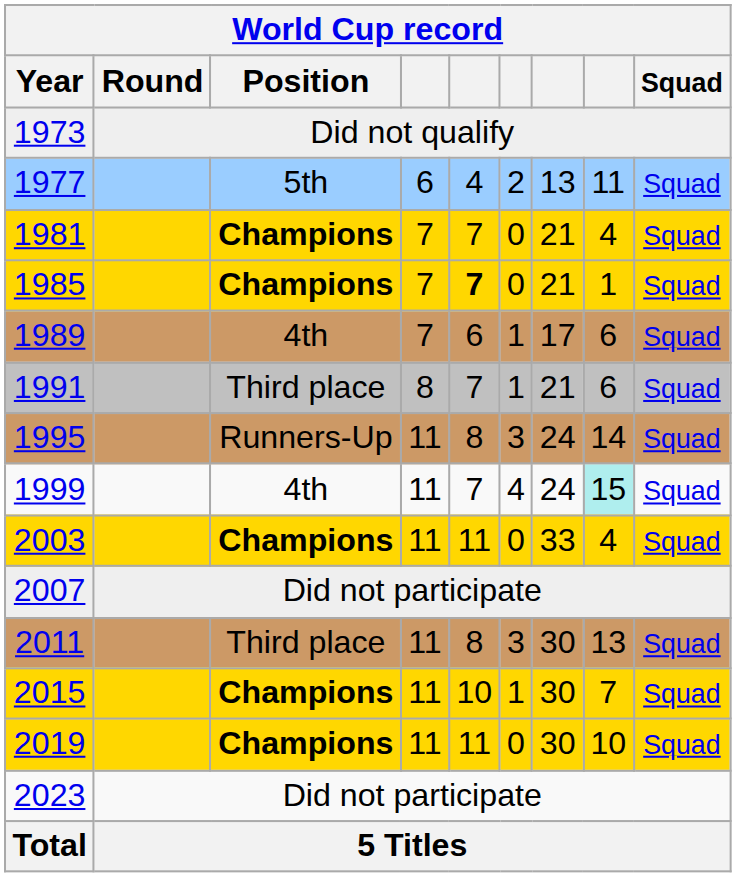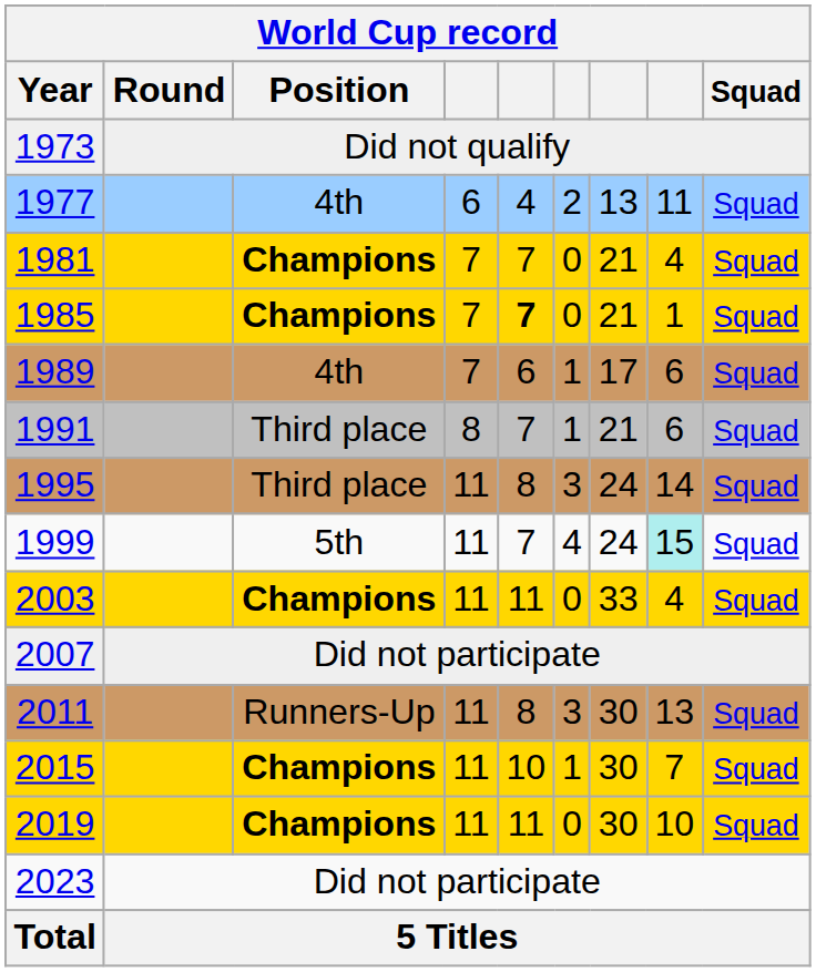 <table class="wikitable" style="text-align: center;">
 <tr>
 <th colspan=9><a href='#'>World Cup record</a></th>
 </tr>
 <tr>
 <th>Year</th>
 <th>Round</th>
 <th>Position</th>
 <th></th>
 <th></th>
 <th></th>
 <th></th>
 <th></th>
 <th><small>Squad</small></th>
 </tr>
 <tr bgcolor="efefef">
 <td> <a href='#'>1973</a></td>
 <td colspan=8>Did not qualify</td>
 </tr>
 <tr bgcolor=#9acdff>
 <td> <a href='#'>1977</a></td>
 <td></td>
-<td>5th</td>
+<td>4th</td>
 <td>6</td>
 <td>4</td>
 <td>2</td>
 <td>13</td>
 <td>11</td>
 <td><small><a href='#'>Squad</a></small></td>
 </tr>
 <tr bgcolor=gold>
 <td> <a href='#'>1981</a></td>
 <td></td>
 <td><strong>Champions</strong></td>
 <td>7</td>
 <td>7</td>
 <td>0</td>
 <td>21</td>
 <td>4</td>
 <td><small><a href='#'>Squad</a></small></td>
 </tr>
 <tr bgcolor=gold>
 <td> <a href='#'>1985</a></td>
 <td></td>
 <td><strong>Champions</strong></td>
 <td>7</td>
 <td><strong>7</strong></td>
 <td>0</td>
 <td>21</td>
 <td>1</td>
 <td><small><a href='#'>Squad</a></small></td>
 </tr>
 <tr bgcolor=cc9966>
 <td> <a href='#'>1989</a></td>
 <td></td>
 <td>4th</td>
 <td>7</td>
 <td>6</td>
 <td>1</td>
 <td>17</td>
 <td>6</td>
 <td><small><a href='#'>Squad</a></small></td>
 </tr>
 <tr bgcolor=silver>
 <td> <a href='#'>1991</a></td>
 <td></td>
 <td>Third place</td>
 <td>8</td>
 <td>7</td>
 <td>1</td>
 <td>21</td>
 <td>6</td>
 <td><small><a href='#'>Squad</a></small></td>
 </tr>
 <tr bgcolor=cc9966>
 <td> <a href='#'>1995</a></td>
 <td></td>
-<td>Runners-Up</td>
+<td>Third place</td>
 <td>11</td>
 <td>8</td>
 <td>3</td>
 <td>24</td>
 <td>14</td>
 <td><small><a href='#'>Squad</a></small></td>
 </tr>
 <tr>
 <td> <a href='#'>1999</a></td>
 <td></td>
-<td>4th</td>
+<td>5th</td>
 <td>11</td>
 <td>7</td>
 <td>4</td>
 <td>24</td>
 <td style="background: paleturquoise;">15</td>
 <td><small><a href='#'>Squad</a></small></td>
 </tr>
 <tr bgcolor=gold>
 <td> <a href='#'>2003</a></td>
 <td></td>
 <td><strong>Champions</strong></td>
 <td>11</td>
 <td>11</td>
 <td>0</td>
 <td>33</td>
 <td>4</td>
 <td><small><a href='#'>Squad</a></small></td>
 </tr>
 <tr bgcolor="efefef">
 <td> <a href='#'>2007</a></td>
 <td colspan=8>Did not participate</td>
 </tr>
 <tr bgcolor=cc9966>
 <td> <a href='#'>2011</a></td>
 <td></td>
-<td>Third place</td>
+<td>Runners-Up</td>
 <td>11</td>
 <td>8</td>
 <td>3</td>
 <td>30</td>
 <td>13</td>
 <td><small><a href='#'>Squad</a></small></td>
 </tr>
 <tr bgcolor=gold>
 <td> <a href='#'>2015</a></td>
 <td></td>
 <td><strong>Champions</strong></td>
 <td>11</td>
 <td>10</td>
 <td>1</td>
 <td>30</td>
 <td>7</td>
 <td><small><a href='#'>Squad</a></small></td>
 </tr>
 <tr bgcolor=gold>
 <td> <a href='#'>2019</a></td>
 <td></td>
 <td><strong>Champions</strong></td>
 <td>11</td>
 <td>11</td>
 <td>0</td>
 <td>30</td>
 <td>10</td>
 <td><small><a href='#'>Squad</a></small></td>
 </tr>
 <tr>
 <td> <a href='#'>2023</a></td>
 <td colspan=8>Did not participate</td>
 </tr>
 <tr>
 <th>Total</th>
 <th colspan=9>5 Titles</th>
 </tr>
 </table>
